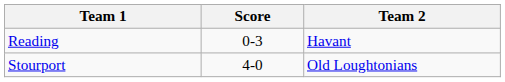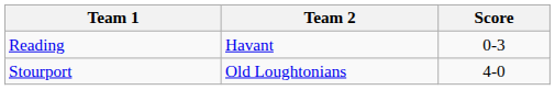 <table class="wikitable" style="font-size: 100%">
 <tr>
 <th width=200>Team 1</th>
+<th width=200>Team 2</th>
 <th width=100>Score</th>
-<th width=200>Team 2</th>
 </tr>
 <tr>
 <td><a href='#'>Reading</a></td>
+<td><a href='#'>Havant</a></td>
 <td align=center>0-3</td>
-<td><a href='#'>Havant</a></td>
 </tr>
 <tr>
 <td><a href='#'>Stourport</a></td>
+<td><a href='#'>Old Loughtonians</a></td>
 <td align=center>4-0</td>
-<td><a href='#'>Old Loughtonians</a></td>
 </tr>
 </table>
